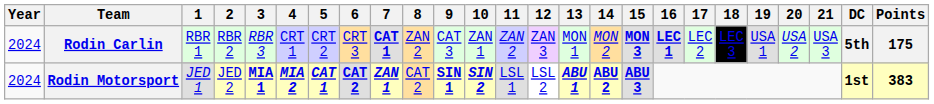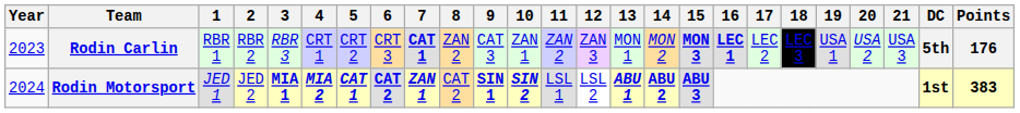 <table class="wikitable" style="text-align:center; font-size:85%">
 <tr>
 <th scope="col">Year</th>
 <th scope="col">Team</th>
 <th scope="col">1</th>
 <th scope="col">2</th>
 <th scope="col">3</th>
 <th scope="col">4</th>
 <th scope="col">5</th>
 <th scope="col">6</th>
 <th scope="col">7</th>
 <th scope="col">8</th>
 <th scope="col">9</th>
 <th scope="col">10</th>
 <th scope="col">11</th>
 <th scope="col">12</th>
 <th scope="col">13</th>
 <th scope="col">14</th>
 <th scope="col">15</th>
 <th scope="col">16</th>
 <th scope="col">17</th>
 <th scope="col">18</th>
 <th scope="col">19</th>
 <th scope="col">20</th>
 <th scope="col">21</th>
 <th scope="col">DC</th>
 <th scope="col">Points</th>
 </tr>
 <tr>
-<td scope="row"><a href='#'>2024</a></td>
+<td scope="row"><a href='#'>2023</a></td>
 <th nowrap><a href='#'>Rodin Carlin</a></th>
 <td style="background:#DFFFDF;"><a href='#'>RBR<br>1</a><br></td>
 <td style="background:#DFFFDF;"><a href='#'>RBR<br>2</a><br></td>
 <td style="background:#DFFFDF;"><em><a href='#'>RBR<br>3</a></em><br></td>
 <td style="background:#CFCFFF;"><a href='#'>CRT<br>1</a><br></td>
 <td style="background:#CFCFFF;"><a href='#'>CRT<br>2</a><br></td>
 <td style="background:#FFDF9F;"><a href='#'>CRT<br>3</a><br></td>
 <td style="background:#DFDFDF;"><strong><a href='#'>CAT<br>1</a><br></strong></td>
 <td style="background:#FFDF9F;"><a href='#'>ZAN<br>2</a><br></td>
 <td style="background:#DFFFDF;"><a href='#'>CAT<br>3</a><br></td>
 <td style="background:#DFFFDF;"><a href='#'>ZAN<br>1</a><br></td>
 <td style="background:#CFCFFF;"><em><a href='#'>ZAN<br>2</a></em><br></td>
 <td style="background:#EFCFFF;"><a href='#'>ZAN<br>3</a><br></td>
 <td style="background:#DFFFDF;"><a href='#'>MON<br>1</a><br></td>
 <td style="background:#FFDF9F;"><em><a href='#'>MON<br>2</a></em><br></td>
 <td style="background:#DFDFDF;"><strong><a href='#'>MON<br>3</a></strong><br></td>
 <td style="background:#DFDFDF;"><strong><a href='#'>LEC<br>1</a></strong><br></td>
 <td style="background:#DFFFDF;"><a href='#'>LEC<br>2</a><br></td>
 <td style="background-color:#000000; color:#FFFFFF";><a href='#'><span>LEC<br>3</span></a><br></td>
 <td style="background:#DFDFDF;"><a href='#'>USA<br>1</a><br></td>
 <td style="background:#DFFFDF;"><em><a href='#'>USA<br>2</a></em><br></td>
 <td style="background:#DFFFDF;"><a href='#'>USA<br>3</a><br></td>
 <th>5th</th>
-<th>175</th>
+<th>176</th>
 </tr>
 <tr>
 <td scope="row"><a href='#'>2024</a></td>
 <th nowrap><a href='#'>Rodin Motorsport</a></th>
 <td style="background:#DFDFDF;"><em><a href='#'>JED<br>1</a></em><br></td>
 <td style="background:#FFFFBF;"><a href='#'>JED<br>2</a><br></td>
 <td style="background:#FFFFBF;"><strong><a href='#'>MIA<br>1</a></strong><br></td>
 <td style="background:#FFFFBF;"><strong><em><a href='#'>MIA<br>2</a></em></strong><br></td>
 <td style="background:#FFFFBF;"><strong><em><a href='#'>CAT<br>1</a></em></strong><br></td>
 <td style="background:#DFDFDF;"><strong><a href='#'>CAT<br>2</a></strong><br></td>
 <td style="background:#FFFFBF;"><strong><em><a href='#'>ZAN<br>1</a></em></strong><br></td>
 <td style="background:#FFDF9F;"><a href='#'>CAT<br>2</a><br></td>
 <td style="background:#FFFFBF;"><strong><a href='#'>SIN<br>1</a></strong><br></td>
 <td style="background:#FFFFBF;"><strong><em><a href='#'>SIN<br>2</a></em></strong><br></td>
 <td style="background:#DFDFDF;"><a href='#'>LSL<br>1</a><br></td>
 <td style="background:#FFFFFF;"><a href='#'>LSL<br>2</a><br></td>
 <td style="background:#FFFFBF;"><strong><em><a href='#'>ABU<br>1</a></em></strong><br></td>
 <td style="background:#FFFFBF;"><strong><a href='#'>ABU<br>2</a></strong><br></td>
 <td style="background:#DFDFDF;"><strong><a href='#'>ABU<br>3</a></strong><br></td>
 <td colspan=6></td>
 <th style="background:#FFFFBF;">1st</th>
 <th style="background:#FFFFBF;">383</th>
 </tr>
 </table>
